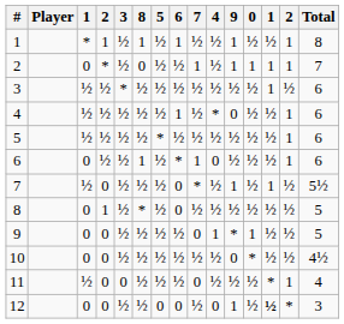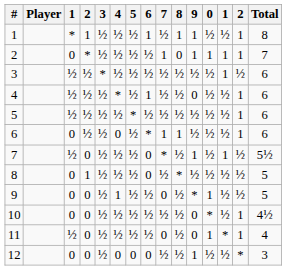 <table class="wikitable" style="text-align: center; margin: 0em 4em">
 <tr>
 <th>#</th>
 <th>Player</th>
 <th>1</th>
 <th>2</th>
 <th>3</th>
-<th>8</th>
+<th>4</th>
 <th>5</th>
 <th>6</th>
 <th>7</th>
-<th>4</th>
+<th>8</th>
 <th>9</th>
 <th>0</th>
 <th>1</th>
 <th>2</th>
 <th>Total</th>
 </tr>
 <tr>
 <td>1</td>
 <td align=left></td>
 <td>*</td>
 <td>1</td>
 <td>½</td>
+<td>½</td>
+<td>½</td>
 <td>1</td>
 <td>½</td>
 <td>1</td>
-<td>½</td>
-<td>½</td>
 <td>1</td>
 <td>½</td>
 <td>½</td>
 <td>1</td>
 <td>8</td>
 </tr>
 <tr>
 <td>2</td>
 <td align=left></td>
 <td>0</td>
 <td>*</td>
 <td>½</td>
-<td>0</td>
+<td>½</td>
 <td>½</td>
 <td>½</td>
 <td>1</td>
-<td>½</td>
+<td>0</td>
 <td>1</td>
 <td>1</td>
 <td>1</td>
 <td>1</td>
 <td>7</td>
 </tr>
 <tr>
 <td>3</td>
 <td align=left></td>
 <td>½</td>
 <td>½</td>
 <td>*</td>
 <td>½</td>
 <td>½</td>
 <td>½</td>
 <td>½</td>
 <td>½</td>
 <td>½</td>
 <td>½</td>
 <td>1</td>
 <td>½</td>
 <td>6</td>
 </tr>
 <tr>
 <td>4</td>
 <td align=left></td>
 <td>½</td>
 <td>½</td>
 <td>½</td>
-<td>½</td>
+<td>*</td>
 <td>½</td>
 <td>1</td>
 <td>½</td>
-<td>*</td>
+<td>½</td>
 <td>0</td>
 <td>½</td>
 <td>½</td>
 <td>1</td>
 <td>6</td>
 </tr>
 <tr>
 <td>5</td>
 <td align=left></td>
 <td>½</td>
 <td>½</td>
 <td>½</td>
 <td>½</td>
 <td>*</td>
 <td>½</td>
 <td>½</td>
 <td>½</td>
 <td>½</td>
 <td>½</td>
 <td>½</td>
 <td>1</td>
 <td>6</td>
 </tr>
 <tr>
 <td>6</td>
 <td align=left></td>
 <td>0</td>
 <td>½</td>
 <td>½</td>
-<td>1</td>
+<td>0</td>
 <td>½</td>
 <td>*</td>
 <td>1</td>
-<td>0</td>
+<td>1</td>
 <td>½</td>
 <td>½</td>
 <td>½</td>
 <td>1</td>
 <td>6</td>
 </tr>
 <tr>
 <td>7</td>
 <td align=left></td>
 <td>½</td>
 <td>0</td>
 <td>½</td>
 <td>½</td>
 <td>½</td>
 <td>0</td>
 <td>*</td>
 <td>½</td>
 <td>1</td>
 <td>½</td>
 <td>1</td>
 <td>½</td>
 <td>5½</td>
 </tr>
 <tr>
 <td>8</td>
 <td align=left></td>
 <td>0</td>
 <td>1</td>
 <td>½</td>
-<td>*</td>
+<td>½</td>
 <td>½</td>
 <td>0</td>
 <td>½</td>
-<td>½</td>
+<td>*</td>
 <td>½</td>
 <td>½</td>
 <td>½</td>
 <td>½</td>
 <td>5</td>
 </tr>
 <tr>
 <td>9</td>
 <td align=left></td>
 <td>0</td>
 <td>0</td>
 <td>½</td>
-<td>½</td>
+<td>1</td>
 <td>½</td>
 <td>½</td>
 <td>0</td>
-<td>1</td>
+<td>½</td>
 <td>*</td>
 <td>1</td>
 <td>½</td>
 <td>½</td>
 <td>5</td>
 </tr>
 <tr>
 <td>10</td>
 <td align=left></td>
 <td>0</td>
 <td>0</td>
 <td>½</td>
 <td>½</td>
 <td>½</td>
 <td>½</td>
 <td>½</td>
 <td>½</td>
 <td>0</td>
 <td>*</td>
 <td>½</td>
-<td>½</td>
+<td>1</td>
 <td>4½</td>
 </tr>
 <tr>
 <td>11</td>
 <td align=left></td>
 <td>½</td>
 <td>0</td>
-<td>0</td>
+<td>½</td>
 <td>½</td>
 <td>½</td>
 <td>½</td>
 <td>0</td>
 <td>½</td>
-<td>½</td>
-<td>½</td>
+<td>0</td>
+<td>1</td>
 <td>*</td>
 <td>1</td>
 <td>4</td>
 </tr>
 <tr>
 <td>12</td>
 <td align=left></td>
 <td>0</td>
 <td>0</td>
 <td>½</td>
-<td>½</td>
+<td>0</td>
 <td>0</td>
 <td>0</td>
 <td>½</td>
-<td>0</td>
+<td>½</td>
 <td>1</td>
 <td>½</td>
-<td><strong>½</strong></td>
+<td>½</td>
 <td>*</td>
 <td>3</td>
 </tr>
 </table>
